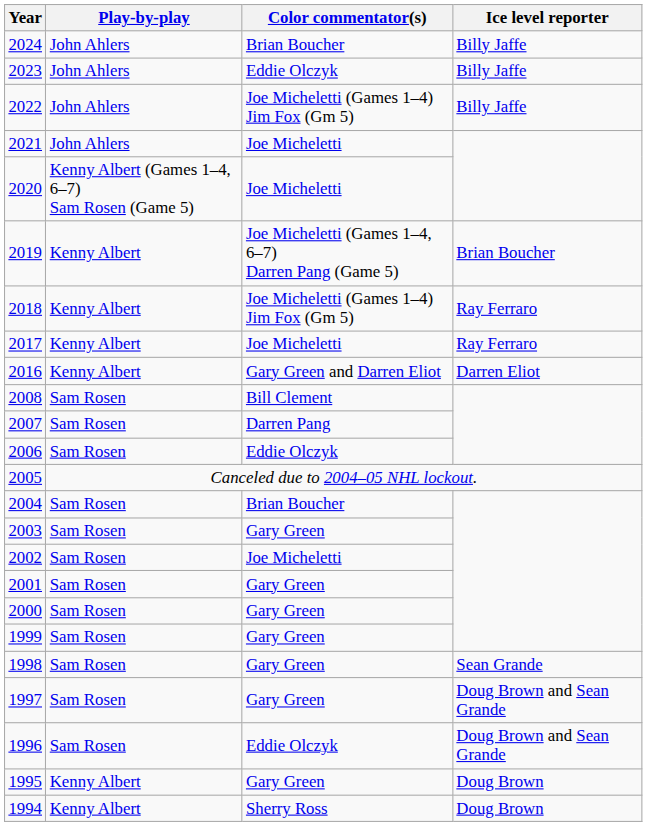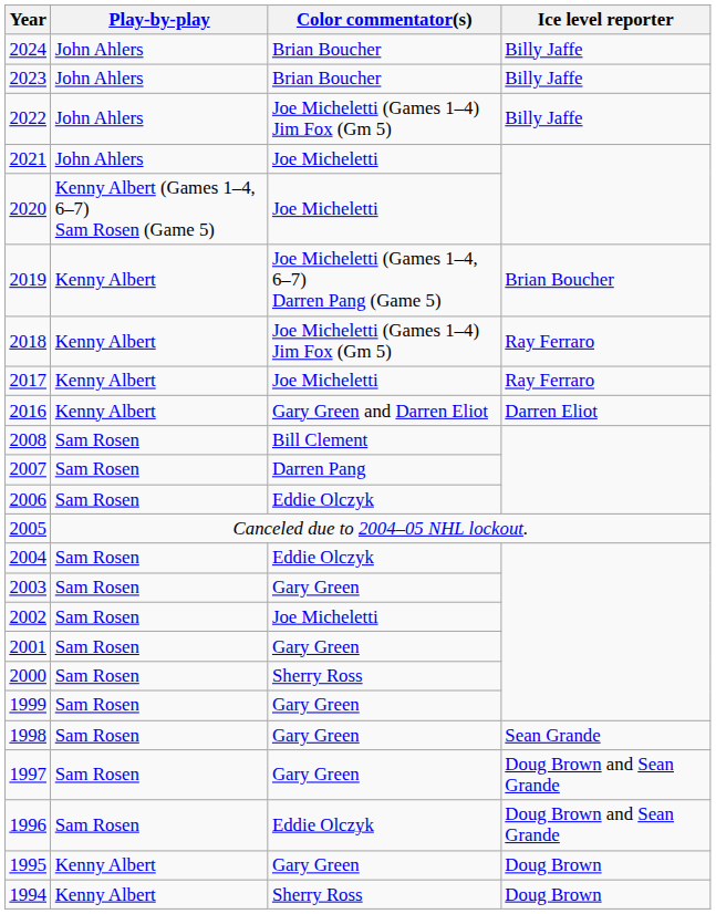 <table class="wikitable">
 <tr>
 <th>Year</th>
 <th><a href='#'>Play-by-play</a></th>
 <th><a href='#'>Color commentator</a>(s)</th>
 <th>Ice level reporter</th>
 </tr>
 <tr>
 <td><a href='#'>2024</a></td>
 <td><a href='#'>John Ahlers</a></td>
 <td><a href='#'>Brian Boucher</a></td>
 <td><a href='#'>Billy Jaffe</a></td>
 </tr>
 <tr>
 <td><a href='#'>2023</a></td>
 <td><a href='#'>John Ahlers</a></td>
-<td><a href='#'>Eddie Olczyk</a></td>
+<td><a href='#'>Brian Boucher</a></td>
 <td><a href='#'>Billy Jaffe</a></td>
 </tr>
 <tr>
 <td><a href='#'>2022</a></td>
 <td><a href='#'>John Ahlers</a></td>
 <td><a href='#'>Joe Micheletti</a> (Games 1–4)<br><a href='#'>Jim Fox</a> (Gm 5)</td>
 <td><a href='#'>Billy Jaffe</a></td>
 </tr>
 <tr>
 <td><a href='#'>2021</a></td>
 <td><a href='#'>John Ahlers</a></td>
 <td><a href='#'>Joe Micheletti</a></td>
 </tr>
 <tr>
 <td><a href='#'>2020</a></td>
 <td><a href='#'>Kenny Albert</a> (Games 1–4, 6–7)<br><a href='#'>Sam Rosen</a> (Game 5)</td>
 <td><a href='#'>Joe Micheletti</a></td>
 </tr>
 <tr>
 <td><a href='#'>2019</a></td>
 <td><a href='#'>Kenny Albert</a></td>
 <td><a href='#'>Joe Micheletti</a> (Games 1–4, 6–7)<br><a href='#'>Darren Pang</a> (Game 5)</td>
 <td><a href='#'>Brian Boucher</a></td>
 </tr>
 <tr>
 <td><a href='#'>2018</a></td>
 <td><a href='#'>Kenny Albert</a></td>
 <td><a href='#'>Joe Micheletti</a> (Games 1–4)<br><a href='#'>Jim Fox</a> (Gm 5)</td>
 <td><a href='#'>Ray Ferraro</a></td>
 </tr>
 <tr>
 <td><a href='#'>2017</a></td>
 <td><a href='#'>Kenny Albert</a></td>
 <td><a href='#'>Joe Micheletti</a></td>
 <td><a href='#'>Ray Ferraro</a></td>
 </tr>
 <tr>
 <td><a href='#'>2016</a></td>
 <td><a href='#'>Kenny Albert</a></td>
 <td><a href='#'>Gary Green</a> and <a href='#'>Darren Eliot</a></td>
 <td><a href='#'>Darren Eliot</a></td>
 </tr>
 <tr>
 <td><a href='#'>2008</a></td>
 <td><a href='#'>Sam Rosen</a></td>
 <td><a href='#'>Bill Clement</a></td>
 </tr>
 <tr>
 <td><a href='#'>2007</a></td>
 <td><a href='#'>Sam Rosen</a></td>
 <td><a href='#'>Darren Pang</a></td>
 </tr>
 <tr>
 <td><a href='#'>2006</a></td>
 <td><a href='#'>Sam Rosen</a></td>
 <td><a href='#'>Eddie Olczyk</a></td>
 </tr>
 <tr>
 <td><a href='#'>2005</a></td>
 <td colspan="6" align="center"><em>Canceled due to <a href='#'>2004–05 NHL lockout</a>.</em></td>
 </tr>
 <tr>
 <td><a href='#'>2004</a></td>
 <td><a href='#'>Sam Rosen</a></td>
-<td><a href='#'>Brian Boucher</a></td>
+<td><a href='#'>Eddie Olczyk</a></td>
 </tr>
 <tr>
 <td><a href='#'>2003</a></td>
 <td><a href='#'>Sam Rosen</a></td>
 <td><a href='#'>Gary Green</a></td>
 </tr>
 <tr>
 <td><a href='#'>2002</a></td>
 <td><a href='#'>Sam Rosen</a></td>
 <td><a href='#'>Joe Micheletti</a></td>
 </tr>
 <tr>
 <td><a href='#'>2001</a></td>
 <td><a href='#'>Sam Rosen</a></td>
 <td><a href='#'>Gary Green</a></td>
 </tr>
 <tr>
 <td><a href='#'>2000</a></td>
 <td><a href='#'>Sam Rosen</a></td>
-<td><a href='#'>Gary Green</a></td>
+<td><a href='#'>Sherry Ross</a></td>
 </tr>
 <tr>
 <td><a href='#'>1999</a></td>
 <td><a href='#'>Sam Rosen</a></td>
 <td><a href='#'>Gary Green</a></td>
 </tr>
 <tr>
 <td><a href='#'>1998</a></td>
 <td><a href='#'>Sam Rosen</a></td>
 <td><a href='#'>Gary Green</a></td>
 <td><a href='#'>Sean Grande</a></td>
 </tr>
 <tr>
 <td><a href='#'>1997</a></td>
 <td><a href='#'>Sam Rosen</a></td>
 <td><a href='#'>Gary Green</a></td>
 <td><a href='#'>Doug Brown</a> and <a href='#'>Sean Grande</a></td>
 </tr>
 <tr>
 <td><a href='#'>1996</a></td>
 <td><a href='#'>Sam Rosen</a></td>
 <td><a href='#'>Eddie Olczyk</a></td>
 <td><a href='#'>Doug Brown</a> and <a href='#'>Sean Grande</a></td>
 </tr>
 <tr>
 <td><a href='#'>1995</a></td>
 <td><a href='#'>Kenny Albert</a></td>
 <td><a href='#'>Gary Green</a></td>
 <td><a href='#'>Doug Brown</a></td>
 </tr>
 <tr>
 <td><a href='#'>1994</a></td>
 <td><a href='#'>Kenny Albert</a></td>
 <td><a href='#'>Sherry Ross</a></td>
 <td><a href='#'>Doug Brown</a></td>
 </tr>
 </table>
